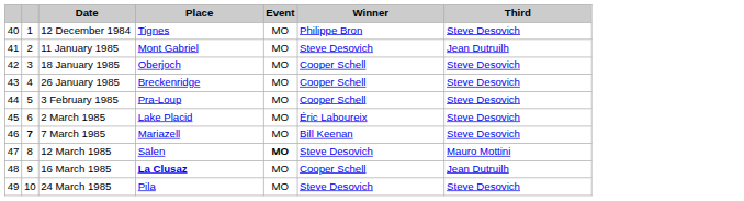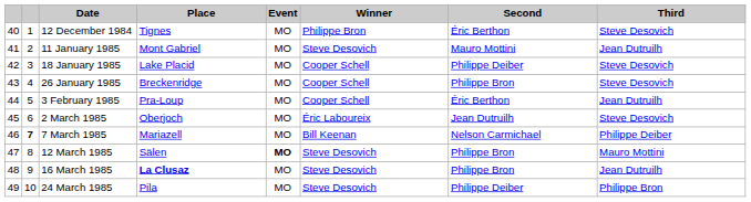 <table class="wikitable plainrowheaders" style="background:#fff; font-size:86%; line-height:16px; border:grey solid 1px; border-collapse:collapse;">
 <tr style="background:#ccc; text-align:center;">
 <th scope="col" style="background:#ccc; width=20 px;"></th>
 <th scope="col" style="background:#ccc; width=30 px;"></th>
 <th scope="col" style="background:#ccc; width:120px;">Date</th>
 <th scope="col" style="background:#ccc; width:160px;">Place</th>
 <th scope="col" style="background:#ccc; width:15px;">Event</th>
 <th scope="col" style="background:#ccc; width:185px;">Winner</th>
+<th scope="col" style="background:#ccc; width:185px;">Second</th>
 <th scope="col" style="background:#ccc; width:185px;">Third</th>
 </tr>
 <tr>
 <td align=center>40</td>
 <td align=center>1</td>
 <td>12 December 1984</td>
 <td> <a href='#'>Tignes</a></td>
 <td align=center>MO</td>
 <td> <a href='#'>Philippe Bron</a></td>
+<td> <a href='#'>Éric Berthon</a></td>
 <td> <a href='#'>Steve Desovich</a></td>
 </tr>
 <tr>
 <td align=center>41</td>
 <td align=center>2</td>
 <td>11 January 1985</td>
 <td> <a href='#'>Mont Gabriel</a></td>
 <td align=center>MO</td>
 <td> <a href='#'>Steve Desovich</a></td>
+<td> <a href='#'>Mauro Mottini</a></td>
 <td> <a href='#'>Jean Dutruilh</a></td>
 </tr>
 <tr>
 <td align=center>42</td>
 <td align=center>3</td>
 <td>18 January 1985</td>
-<td> <a href='#'>Oberjoch</a></td>
+<td> <a href='#'>Lake Placid</a></td>
 <td align=center>MO</td>
 <td> <a href='#'>Cooper Schell</a></td>
+<td> <a href='#'>Philippe Deiber</a></td>
 <td> <a href='#'>Steve Desovich</a></td>
 </tr>
 <tr>
 <td align=center>43</td>
 <td align=center>4</td>
 <td>26 January 1985</td>
 <td> <a href='#'>Breckenridge</a></td>
 <td align=center>MO</td>
 <td> <a href='#'>Cooper Schell</a></td>
+<td> <a href='#'>Philippe Bron</a></td>
 <td> <a href='#'>Steve Desovich</a></td>
 </tr>
 <tr>
 <td align=center>44</td>
 <td align=center>5</td>
 <td>3 February 1985</td>
 <td> <a href='#'>Pra-Loup</a></td>
 <td align=center>MO</td>
 <td> <a href='#'>Cooper Schell</a></td>
-<td> <a href='#'>Steve Desovich</a></td>
+<td> <a href='#'>Éric Berthon</a></td>
+<td> <a href='#'>Jean Dutruilh</a></td>
 </tr>
 <tr>
 <td align=center>45</td>
 <td align=center>6</td>
 <td>2 March 1985</td>
-<td> <a href='#'>Lake Placid</a></td>
+<td> <a href='#'>Oberjoch</a></td>
 <td align=center>MO</td>
 <td> <a href='#'>Éric Laboureix</a></td>
+<td> <a href='#'>Jean Dutruilh</a></td>
 <td> <a href='#'>Steve Desovich</a></td>
 </tr>
 <tr>
 <td align=center>46</td>
 <td align=center><strong>7</strong></td>
 <td>7 March 1985</td>
 <td> <a href='#'>Mariazell</a></td>
 <td align=center>MO</td>
 <td> <a href='#'>Bill Keenan</a></td>
-<td> <a href='#'>Steve Desovich</a></td>
+<td> <a href='#'>Nelson Carmichael</a></td>
+<td> <a href='#'>Philippe Deiber</a></td>
 </tr>
 <tr>
 <td align=center>47</td>
 <td align=center>8</td>
 <td>12 March 1985</td>
 <td> <a href='#'>Sälen</a></td>
 <td align=center><strong>MO</strong></td>
 <td> <a href='#'>Steve Desovich</a></td>
+<td> <a href='#'>Philippe Bron</a></td>
 <td> <a href='#'>Mauro Mottini</a></td>
 </tr>
 <tr>
 <td align=center>48</td>
 <td align=center>9</td>
 <td>16 March 1985</td>
 <td><strong> <a href='#'>La Clusaz</a></strong></td>
 <td align=center>MO</td>
-<td> <a href='#'>Cooper Schell</a></td>
+<td> <a href='#'>Steve Desovich</a></td>
+<td> <a href='#'>Philippe Bron</a></td>
 <td> <a href='#'>Jean Dutruilh</a></td>
 </tr>
 <tr>
 <td align=center>49</td>
 <td align=center>10</td>
 <td>24 March 1985</td>
 <td> <a href='#'>Pila</a></td>
 <td align=center>MO</td>
 <td> <a href='#'>Steve Desovich</a></td>
-<td> <a href='#'>Steve Desovich</a></td>
+<td> <a href='#'>Philippe Deiber</a></td>
+<td> <a href='#'>Philippe Bron</a></td>
 </tr>
 </table>
